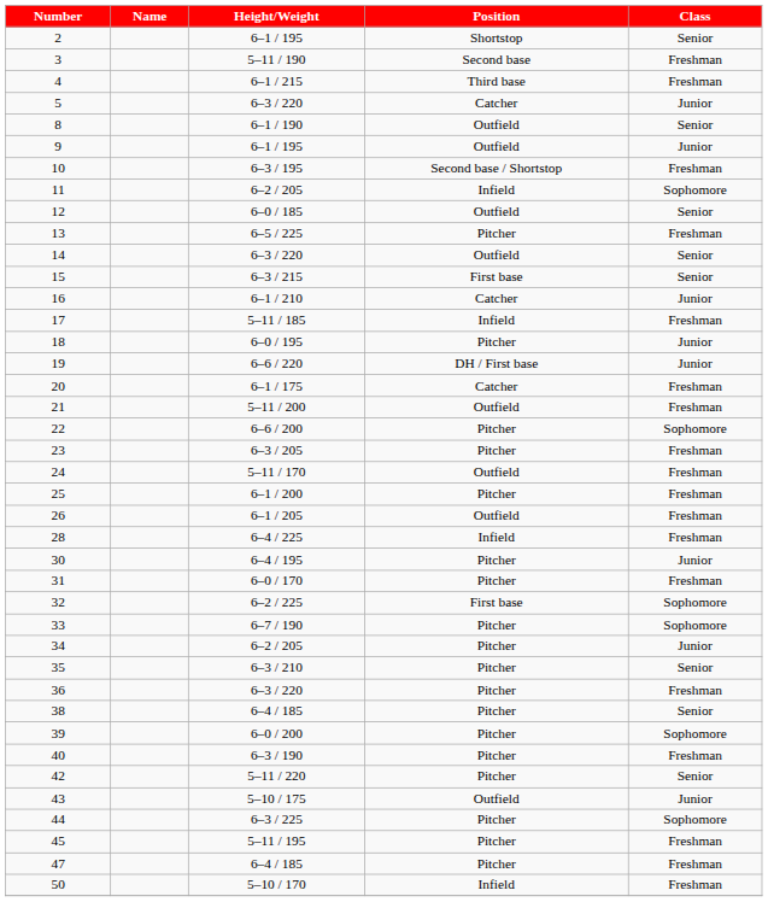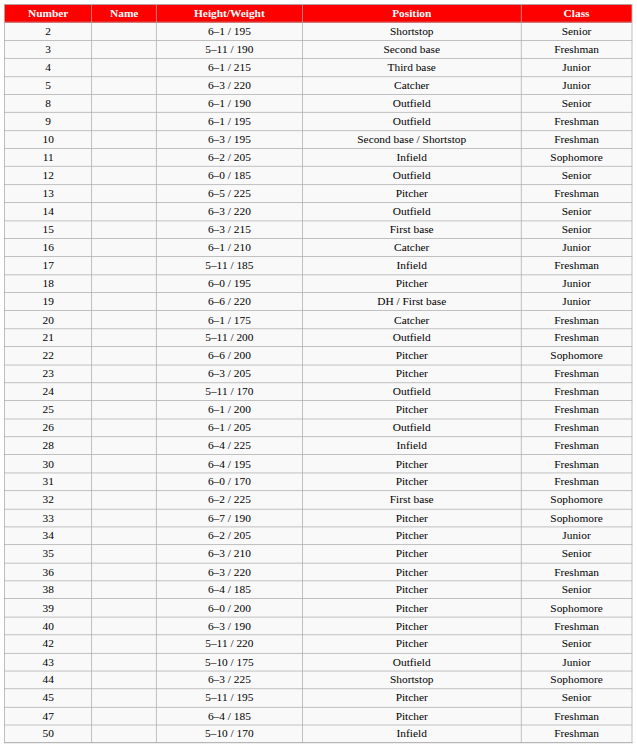 <table class="wikitable sortable" width="70%">
 <tr align="center"  style="background-color:red; color:white;">
 <th style="background-color:red;">Number</th>
 <th style="background-color:red;">Name</th>
 <th style="background-color:red;">Height/Weight</th>
 <th style="background-color:red;">Position</th>
 <th style="background-color:red;">Class</th>
 </tr>
 <tr align="center" bgcolor="">
 <td>2</td>
 <td></td>
 <td>6–1 / 195</td>
 <td>Shortstop</td>
 <td>Senior</td>
 </tr>
 <tr align="center" bgcolor="">
 <td>3</td>
 <td></td>
 <td>5–11 / 190</td>
 <td>Second base</td>
 <td>Freshman</td>
 </tr>
 <tr align="center" bgcolor="">
 <td>4</td>
 <td></td>
 <td>6–1 / 215</td>
 <td>Third base</td>
-<td> Freshman</td>
+<td>Junior</td>
 </tr>
 <tr align="center" bgcolor="">
 <td>5</td>
 <td></td>
 <td>6–3 / 220</td>
 <td>Catcher</td>
 <td> Junior</td>
 </tr>
 <tr align="center" bgcolor="">
 <td>8</td>
 <td></td>
 <td>6–1 / 190</td>
 <td>Outfield</td>
 <td>Senior</td>
 </tr>
 <tr align="center" bgcolor="">
 <td>9</td>
 <td></td>
 <td>6–1 / 195</td>
 <td>Outfield</td>
-<td>Junior</td>
+<td>Freshman</td>
 </tr>
 <tr align="center" bgcolor="">
 <td>10</td>
 <td></td>
 <td>6–3 / 195</td>
 <td>Second base / Shortstop</td>
 <td>Freshman</td>
 </tr>
 <tr align="center" bgcolor="">
 <td>11</td>
 <td></td>
 <td>6–2 / 205</td>
 <td>Infield</td>
 <td>  Sophomore</td>
 </tr>
 <tr align="center" bgcolor="">
 <td>12</td>
 <td></td>
 <td>6–0 / 185</td>
 <td>Outfield</td>
 <td>Senior</td>
 </tr>
 <tr align="center" bgcolor="">
 <td>13</td>
 <td></td>
 <td>6–5 / 225</td>
 <td>Pitcher</td>
 <td>Freshman</td>
 </tr>
 <tr align="center" bgcolor="">
 <td>14</td>
 <td></td>
 <td>6–3 / 220</td>
 <td>Outfield</td>
 <td>Senior</td>
 </tr>
 <tr align="center" bgcolor="">
 <td>15</td>
 <td></td>
 <td>6–3 / 215</td>
 <td>First base</td>
 <td>Senior</td>
 </tr>
 <tr align="center" bgcolor="">
 <td>16</td>
 <td></td>
 <td>6–1 / 210</td>
 <td>Catcher</td>
 <td>Junior</td>
 </tr>
 <tr align="center" bgcolor="">
 <td>17</td>
 <td></td>
 <td>5–11 / 185</td>
 <td>Infield</td>
 <td> Freshman</td>
 </tr>
 <tr align="center" bgcolor="">
 <td>18</td>
 <td></td>
 <td>6–0 / 195</td>
 <td>Pitcher</td>
 <td>Junior</td>
 </tr>
 <tr align="center" bgcolor="">
 <td>19</td>
 <td></td>
 <td>6–6 / 220</td>
 <td>DH / First base</td>
 <td>Junior</td>
 </tr>
 <tr align="center" bgcolor="">
 <td>20</td>
 <td></td>
 <td>6–1 / 175</td>
 <td>Catcher</td>
 <td>Freshman</td>
 </tr>
 <tr align="center" bgcolor="">
 <td>21</td>
 <td></td>
 <td>5–11 / 200</td>
 <td>Outfield</td>
 <td> Freshman</td>
 </tr>
 <tr align="center" bgcolor="">
 <td>22</td>
 <td></td>
 <td>6–6 / 200</td>
 <td>Pitcher</td>
 <td>Sophomore</td>
 </tr>
 <tr align="center" bgcolor="">
 <td>23</td>
 <td></td>
 <td>6–3 / 205</td>
 <td>Pitcher</td>
 <td>Freshman</td>
 </tr>
 <tr align="center" bgcolor="">
 <td>24</td>
 <td></td>
 <td>5–11 / 170</td>
 <td>Outfield</td>
 <td>Freshman</td>
 </tr>
 <tr align="center" bgcolor="">
 <td>25</td>
 <td></td>
 <td>6–1 / 200</td>
 <td>Pitcher</td>
 <td>Freshman</td>
 </tr>
 <tr align="center" bgcolor="">
 <td>26</td>
 <td></td>
 <td>6–1 / 205</td>
 <td>Outfield</td>
 <td>Freshman</td>
 </tr>
 <tr align="center" bgcolor="">
 <td>28</td>
 <td></td>
 <td>6–4 / 225</td>
 <td>Infield</td>
 <td> Freshman</td>
 </tr>
 <tr align="center" bgcolor="">
 <td>30</td>
 <td></td>
 <td>6–4 / 195</td>
 <td>Pitcher</td>
-<td>Junior</td>
+<td>Freshman</td>
 </tr>
 <tr align="center" bgcolor="">
 <td>31</td>
 <td></td>
 <td>6–0 / 170</td>
 <td>Pitcher</td>
 <td>  Freshman</td>
 </tr>
 <tr align="center" bgcolor="">
 <td>32</td>
 <td></td>
 <td>6–2 / 225</td>
 <td>First base</td>
 <td>Sophomore</td>
 </tr>
 <tr align="center" bgcolor="">
 <td>33</td>
 <td></td>
 <td>6–7 / 190</td>
 <td>Pitcher</td>
 <td>Sophomore</td>
 </tr>
 <tr align="center" bgcolor"">
 <td>34</td>
 <td></td>
 <td>6–2 / 205</td>
 <td>Pitcher</td>
 <td>Junior</td>
 </tr>
 <tr align="center" bgcolor="">
 <td>35</td>
 <td></td>
 <td>6–3 / 210</td>
 <td>Pitcher</td>
 <td>Senior</td>
 </tr>
 <tr align="center" bgcolor="">
 <td>36</td>
 <td></td>
 <td>6–3 / 220</td>
 <td>Pitcher</td>
 <td>Freshman</td>
 </tr>
 <tr align="center" bgcolor="">
 <td>38</td>
 <td></td>
 <td>6–4 / 185</td>
 <td>Pitcher</td>
 <td>Senior</td>
 </tr>
 <tr align="center" bgcolor="">
 <td>39</td>
 <td></td>
 <td>6–0 / 200</td>
 <td>Pitcher</td>
 <td>Sophomore</td>
 </tr>
 <tr align="center" bgcolor="">
 <td>40</td>
 <td></td>
 <td>6–3 / 190</td>
 <td>Pitcher</td>
 <td> Freshman</td>
 </tr>
 <tr align="center" bgcolor="">
 <td>42</td>
 <td></td>
 <td>5–11 / 220</td>
 <td>Pitcher</td>
 <td>Senior</td>
 </tr>
 <tr align="center" bgcolor="">
 <td>43</td>
 <td></td>
 <td>5–10 / 175</td>
 <td>Outfield</td>
 <td>Junior</td>
 </tr>
 <tr align="center" bgcolor="">
 <td>44</td>
 <td></td>
 <td>6–3 / 225</td>
-<td>Pitcher</td>
+<td>Shortstop</td>
 <td>Sophomore</td>
 </tr>
 <tr align="center" bgcolor="">
 <td>45</td>
 <td></td>
 <td>5–11 / 195</td>
 <td>Pitcher</td>
-<td>Freshman</td>
+<td>Senior</td>
 </tr>
 <tr align="center" bgcolor="">
 <td>47</td>
 <td></td>
 <td>6–4 / 185</td>
 <td>Pitcher</td>
 <td> Freshman</td>
 </tr>
 <tr align="center" bgcolor="">
 <td>50</td>
 <td></td>
 <td>5–10 / 170</td>
 <td>Infield</td>
 <td> Freshman</td>
 </tr>
 <tr align="center" bgcolor="">
 </tr>
 </table>
